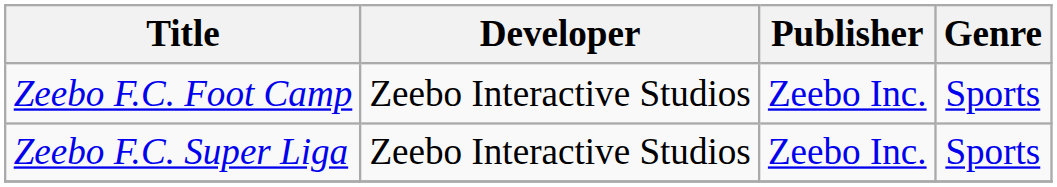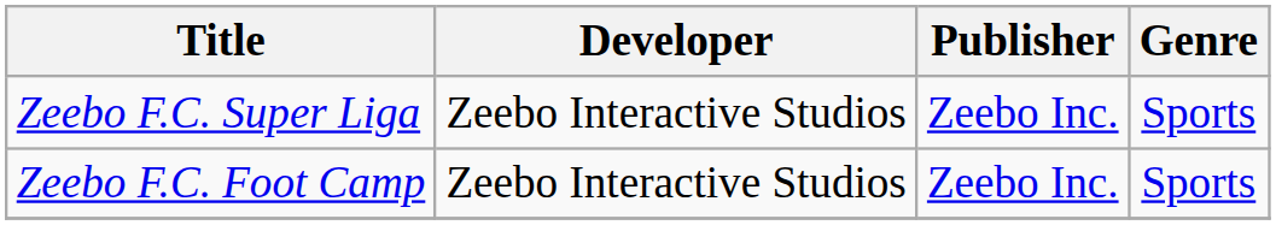 <table class="wikitable sortable">
 <tr>
 <th>Title</th>
 <th>Developer</th>
 <th>Publisher</th>
 <th>Genre</th>
 </tr>
 <tr>
-<td><em><a href='#'>Zeebo F.C. Foot Camp</a></em></td>
+<td><em><a href='#'>Zeebo F.C. Super Liga</a></em></td>
 <td align=center>Zeebo Interactive Studios</td>
 <td align=center><a href='#'>Zeebo Inc.</a></td>
 <td align=center><a href='#'>Sports</a></td>
 </tr>
 <tr>
-<td><em><a href='#'>Zeebo F.C. Super Liga</a></em></td>
+<td><em><a href='#'>Zeebo F.C. Foot Camp</a></em></td>
 <td align=center>Zeebo Interactive Studios</td>
 <td align=center><a href='#'>Zeebo Inc.</a></td>
 <td align=center><a href='#'>Sports</a></td>
 </tr>
 <tr>
 </tr>
 </table>
